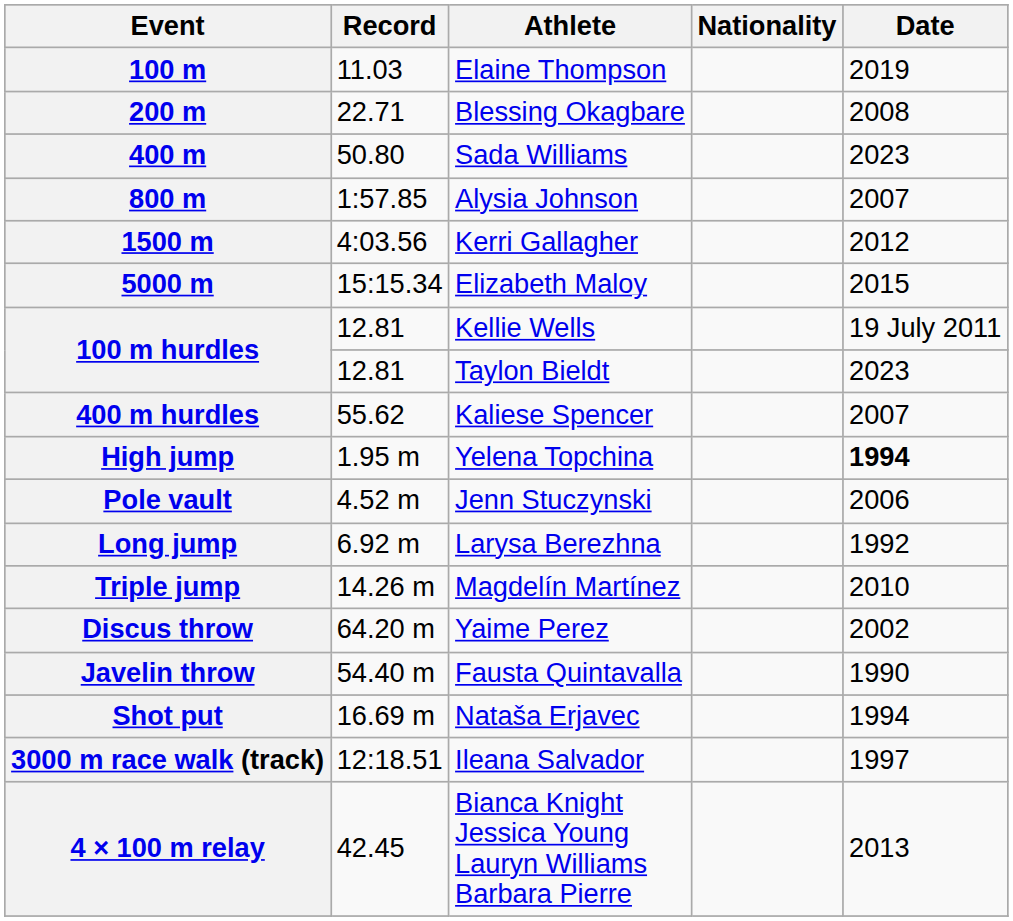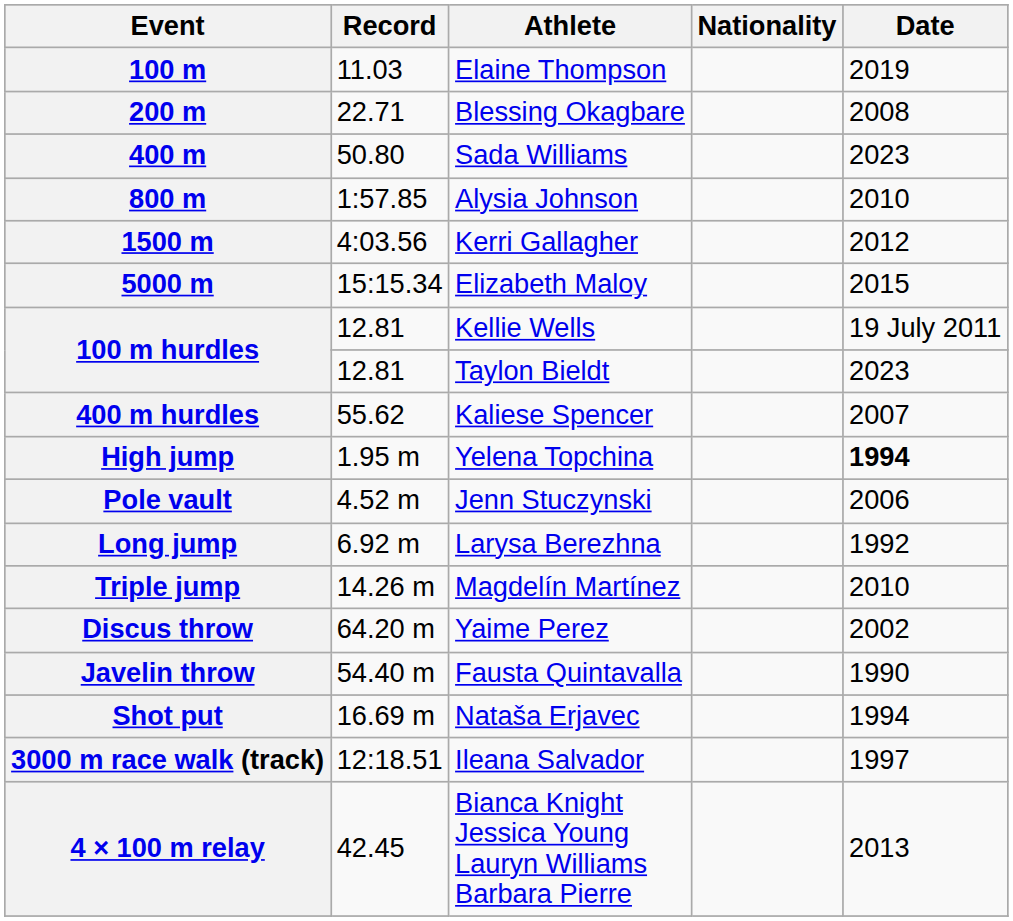 <table class="wikitable plainrowheaders sticky-header">
 <tr>
 <th scope="col">Event</th>
 <th scope="col">Record</th>
 <th scope="col">Athlete</th>
 <th scope="col">Nationality</th>
 <th scope="col">Date</th>
 </tr>
 <tr>
 <th scope="row"><a href='#'>100 m</a></th>
 <td>11.03</td>
 <td><a href='#'>Elaine Thompson</a></td>
 <td></td>
 <td>2019</td>
 </tr>
 <tr>
 <th scope="row"><a href='#'>200 m</a></th>
 <td>22.71</td>
 <td><a href='#'>Blessing Okagbare</a></td>
 <td></td>
 <td>2008</td>
 </tr>
 <tr>
 <th scope="row"><a href='#'>400 m</a></th>
 <td>50.80</td>
 <td><a href='#'>Sada Williams</a></td>
 <td></td>
 <td>2023</td>
 </tr>
 <tr>
 <th scope="row"><a href='#'>800 m</a></th>
 <td>1:57.85</td>
 <td><a href='#'>Alysia Johnson</a></td>
 <td></td>
-<td>2007</td>
+<td>2010</td>
 </tr>
 <tr>
 <th scope="row"><a href='#'>1500 m</a></th>
 <td>4:03.56</td>
 <td><a href='#'>Kerri Gallagher</a></td>
 <td></td>
 <td>2012</td>
 </tr>
 <tr>
 <th scope="row"><a href='#'>5000 m</a></th>
 <td>15:15.34</td>
 <td><a href='#'>Elizabeth Maloy</a></td>
 <td></td>
 <td>2015</td>
 </tr>
 <tr>
 <th scope="rowgroup" rowspan="2"><a href='#'>100 m hurdles</a></th>
 <td>12.81 </td>
 <td><a href='#'>Kellie Wells</a></td>
 <td></td>
 <td>19 July 2011</td>
 </tr>
 <tr>
 <td>12.81</td>
 <td><a href='#'>Taylon Bieldt</a></td>
 <td></td>
 <td>2023</td>
 </tr>
 <tr>
 <th scope="row"><a href='#'>400 m hurdles</a></th>
 <td>55.62</td>
 <td><a href='#'>Kaliese Spencer</a></td>
 <td></td>
 <td>2007</td>
 </tr>
 <tr>
 <th scope="row"><a href='#'>High jump</a></th>
 <td>1.95 m</td>
 <td><a href='#'>Yelena Topchina</a></td>
 <td></td>
 <td><strong>1994</strong></td>
 </tr>
 <tr>
 <th scope="row"><a href='#'>Pole vault</a></th>
 <td>4.52 m</td>
 <td><a href='#'>Jenn Stuczynski</a></td>
 <td></td>
 <td>2006</td>
 </tr>
 <tr>
 <th scope="row"><a href='#'>Long jump</a></th>
 <td>6.92 m</td>
 <td><a href='#'>Larysa Berezhna</a></td>
 <td></td>
 <td>1992</td>
 </tr>
 <tr>
 <th scope="row"><a href='#'>Triple jump</a></th>
 <td>14.26 m</td>
 <td><a href='#'>Magdelín Martínez</a></td>
 <td></td>
 <td>2010</td>
 </tr>
 <tr>
 <th scope="row"><a href='#'>Discus throw</a></th>
 <td>64.20 m</td>
 <td><a href='#'>Yaime Perez</a></td>
 <td></td>
 <td>2002</td>
 </tr>
 <tr>
 <th scope="row"><a href='#'>Javelin throw</a></th>
 <td>54.40 m</td>
 <td><a href='#'>Fausta Quintavalla</a></td>
 <td></td>
 <td>1990</td>
 </tr>
 <tr>
 <th scope="row"><a href='#'>Shot put</a></th>
 <td>16.69 m</td>
 <td><a href='#'>Nataša Erjavec</a></td>
 <td></td>
 <td>1994</td>
 </tr>
 <tr>
 <th scope="row"><a href='#'>3000 m race walk</a> (track)</th>
 <td>12:18.51</td>
 <td><a href='#'>Ileana Salvador</a></td>
 <td></td>
 <td>1997</td>
 </tr>
 <tr>
 <th scope="row"><a href='#'>4 × 100 m relay</a></th>
 <td>42.45</td>
 <td><a href='#'>Bianca Knight</a><br><a href='#'>Jessica Young</a><br><a href='#'>Lauryn Williams</a><br><a href='#'>Barbara Pierre</a></td>
 <td></td>
 <td>2013</td>
 </tr>
 </table>
